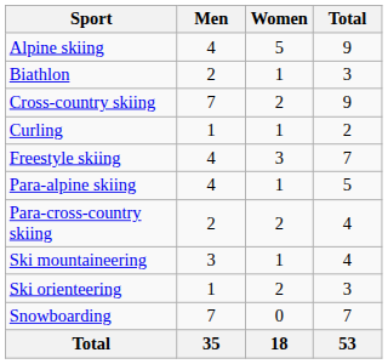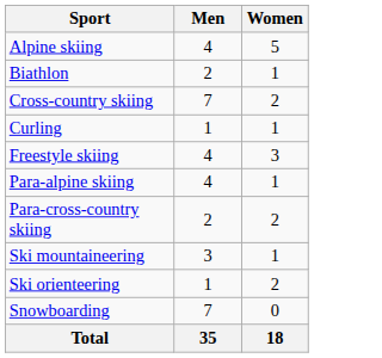 <table class="wikitable sortable" style="text-align:center">
 <tr>
 <th width=150>Sport</th>
 <th width=55>Men</th>
 <th width=55>Women</th>
-<th width=55>Total</th>
 </tr>
 <tr>
 <td align=left><a href='#'>Alpine skiing</a></td>
 <td>4</td>
 <td>5</td>
-<td>9</td>
 </tr>
 <tr>
 <td align=left><a href='#'>Biathlon</a></td>
 <td>2</td>
 <td>1</td>
-<td>3</td>
 </tr>
 <tr>
 <td align=left><a href='#'>Cross-country skiing</a></td>
 <td>7</td>
 <td>2</td>
-<td>9</td>
 </tr>
 <tr>
 <td align=left><a href='#'>Curling</a></td>
 <td>1</td>
 <td>1</td>
-<td>2</td>
 </tr>
 <tr>
 <td align=left><a href='#'>Freestyle skiing</a></td>
 <td>4</td>
 <td>3</td>
-<td>7</td>
 </tr>
 <tr>
 <td align=left><a href='#'>Para-alpine skiing</a></td>
 <td>4</td>
 <td>1</td>
-<td>5</td>
 </tr>
 <tr>
 <td align=left><a href='#'>Para-cross-country skiing</a></td>
 <td>2</td>
 <td>2</td>
-<td>4</td>
 </tr>
 <tr>
 <td align=left><a href='#'>Ski mountaineering</a></td>
 <td>3</td>
 <td>1</td>
-<td>4</td>
 </tr>
 <tr>
 <td align=left><a href='#'>Ski orienteering</a></td>
 <td>1</td>
 <td>2</td>
-<td>3</td>
 </tr>
 <tr>
 <td align=left><a href='#'>Snowboarding</a></td>
 <td>7</td>
 <td>0</td>
-<td>7</td>
 </tr>
 <tr>
 <th>Total</th>
 <th>35</th>
 <th>18</th>
-<th>53</th>
 </tr>
 </table>
